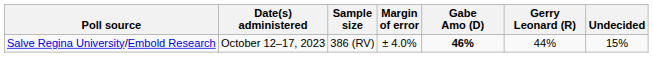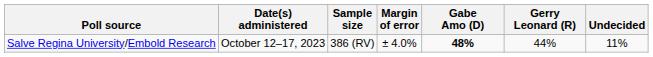 <table class="wikitable" style="font-size:90%;text-align:center;">
 <tr valign=bottom>
 <th>Poll source</th>
 <th>Date(s)<br>administered</th>
 <th>Sample<br>size</th>
 <th>Margin<br>of error</th>
 <th style="width:100px;">Gabe<br>Amo (D)</th>
 <th style="width:100px;">Gerry<br>Leonard (R)</th>
 <th>Undecided</th>
 </tr>
 <tr>
 <td style="text-align:left;"><a href='#'>Salve Regina University</a>/<a href='#'>Embold Research</a></td>
 <td>October 12–17, 2023</td>
 <td>386 (RV)</td>
 <td>± 4.0%</td>
-<td><strong>46%</strong></td>
+<td><strong>48%</strong></td>
 <td>44%</td>
-<td>15%</td>
+<td>11%</td>
 </tr>
 </table>
